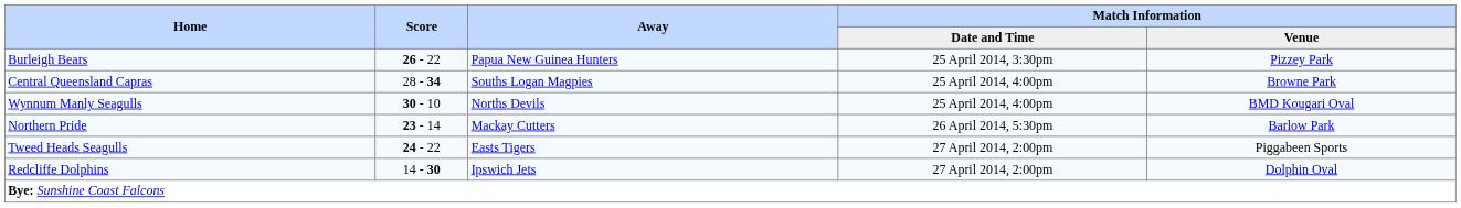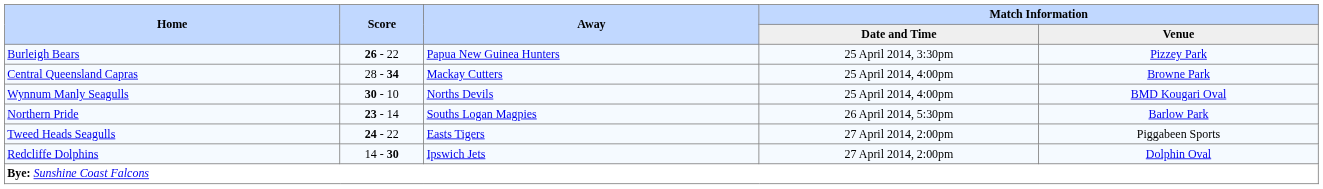 <table border=1 style="border-collapse:collapse; font-size:90%; text-align:center;" cellpadding=3 cellspacing=0>
 <tr bgcolor=#C1D8FF>
 <th rowspan=2 width=12%>Home</th>
 <th rowspan=2 width=3%>Score</th>
 <th rowspan=2 width=12%>Away</th>
 <th colspan=5>Match Information</th>
 </tr>
 <tr bgcolor=#EFEFEF>
 <th width=10%>Date and Time</th>
 <th width=10%>Venue</th>
 </tr>
 <tr bgcolor=#F5FAFF>
 <td align=left> <a href='#'>Burleigh Bears</a></td>
 <td><strong>26</strong> - 22</td>
 <td align=left> <a href='#'>Papua New Guinea Hunters</a></td>
 <td>25 April 2014, 3:30pm</td>
 <td><a href='#'>Pizzey Park</a></td>
 </tr>
 <tr bgcolor=#F5FAFF>
 <td align=left> <a href='#'>Central Queensland Capras</a></td>
 <td>28 - <strong>34</strong></td>
-<td align=left> <a href='#'>Souths Logan Magpies</a></td>
+<td align=left> <a href='#'>Mackay Cutters</a></td>
 <td>25 April 2014, 4:00pm</td>
 <td><a href='#'>Browne Park</a></td>
 </tr>
 <tr bgcolor=#F5FAFF>
 <td align=left> <a href='#'>Wynnum Manly Seagulls</a></td>
 <td><strong>30</strong> - 10</td>
 <td align=left> <a href='#'>Norths Devils</a></td>
 <td>25 April 2014, 4:00pm</td>
 <td><a href='#'>BMD Kougari Oval</a></td>
 </tr>
 <tr bgcolor=#F5FAFF>
 <td align=left> <a href='#'>Northern Pride</a></td>
 <td><strong>23</strong> - 14</td>
-<td align=left> <a href='#'>Mackay Cutters</a></td>
+<td align=left> <a href='#'>Souths Logan Magpies</a></td>
 <td>26 April 2014, 5:30pm</td>
 <td><a href='#'>Barlow Park</a></td>
 </tr>
 <tr bgcolor=#F5FAFF>
 <td align=left> <a href='#'>Tweed Heads Seagulls</a></td>
 <td><strong>24</strong> - 22</td>
 <td align=left> <a href='#'>Easts Tigers</a></td>
 <td>27 April 2014, 2:00pm</td>
 <td>Piggabeen Sports</td>
 </tr>
 <tr bgcolor=#F5FAFF>
 <td align=left> <a href='#'>Redcliffe Dolphins</a></td>
 <td>14 - <strong>30</strong></td>
 <td align=left> <a href='#'>Ipswich Jets</a></td>
 <td>27 April 2014, 2:00pm</td>
 <td><a href='#'>Dolphin Oval</a></td>
 </tr>
 <tr>
 <td colspan="5" style="text-align:left;"><strong>Bye:</strong> <em><a href='#'>Sunshine Coast Falcons</a></em></td>
 </tr>
 </table>
